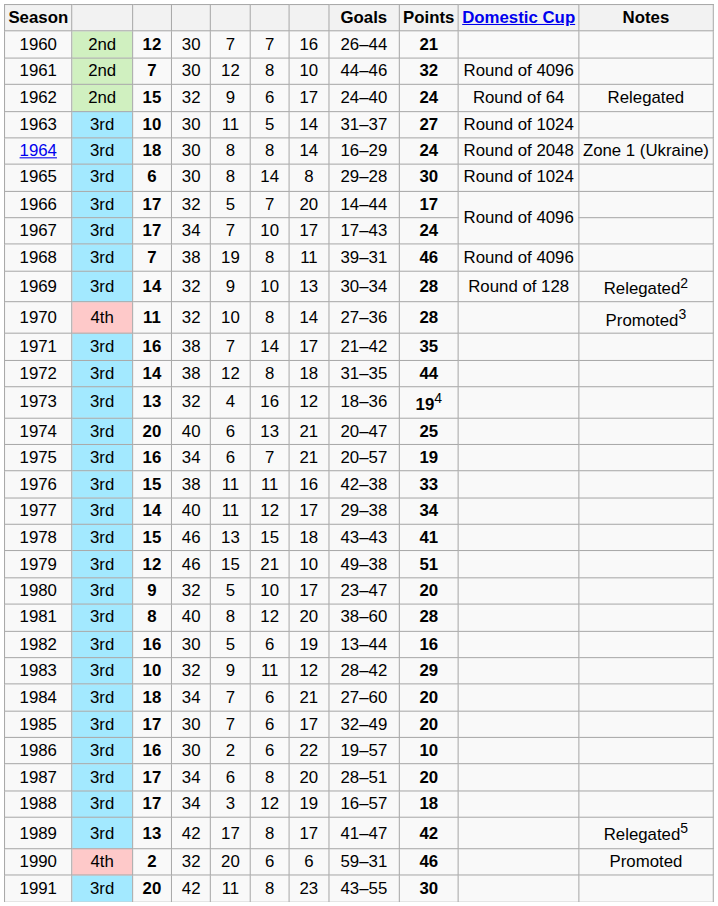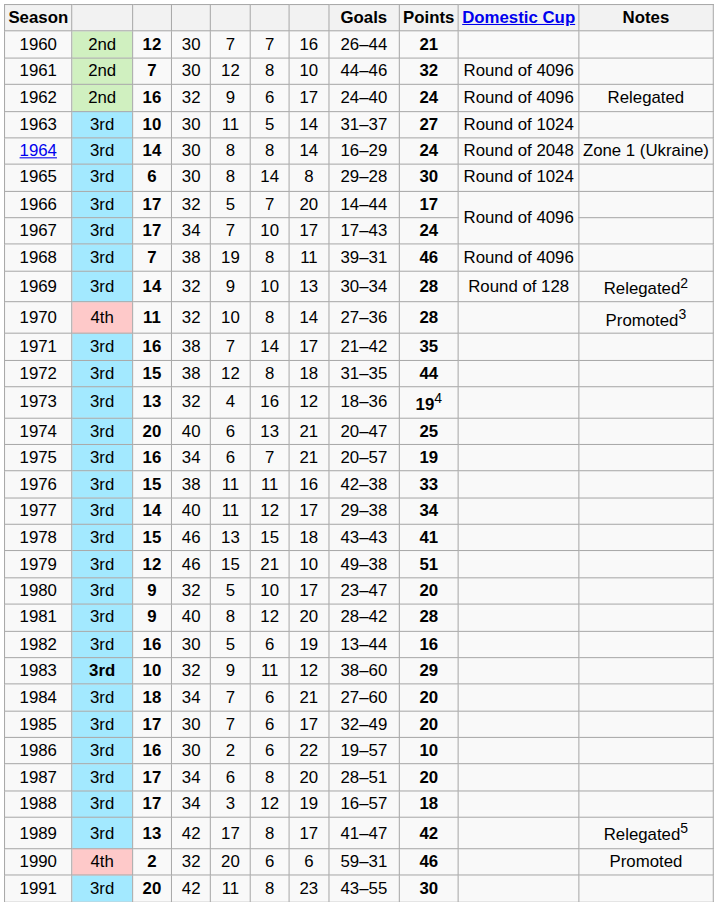 <table class="wikitable" style="text-align: center;">
 <tr>
 <th width=55>Season</th>
 <th width=50></th>
 <th width=30></th>
 <th width=30></th>
 <th width=30></th>
 <th width=30></th>
 <th width=30></th>
 <th width=60>Goals</th>
 <th width=45>Points</th>
 <th><a href='#'>Domestic Cup</a></th>
 <th>Notes</th>
 </tr>
 <tr>
 <td>1960</td>
 <td style="background:#D0F0C0">2nd</td>
 <td><strong>12</strong></td>
 <td>30</td>
 <td>7</td>
 <td>7</td>
 <td>16</td>
 <td>26–44</td>
 <td><strong>21</strong></td>
 <td></td>
 <td></td>
 </tr>
 <tr>
 <td>1961</td>
 <td style="background:#D0F0C0">2nd</td>
 <td><strong>7</strong></td>
 <td>30</td>
 <td>12</td>
 <td>8</td>
 <td>10</td>
 <td>44–46</td>
 <td><strong>32</strong></td>
 <td>Round of 4096</td>
 <td></td>
 </tr>
 <tr>
 <td>1962</td>
 <td style="background:#D0F0C0">2nd</td>
-<td><strong>15</strong></td>
+<td><strong>16</strong></td>
 <td>32</td>
 <td>9</td>
 <td>6</td>
 <td>17</td>
 <td>24–40</td>
 <td><strong>24</strong></td>
-<td>Round of 64</td>
+<td>Round of 4096</td>
 <td>Relegated</td>
 </tr>
 <tr>
 <td>1963</td>
 <td style="background:#A3E9FF">3rd</td>
 <td><strong>10</strong></td>
 <td>30</td>
 <td>11</td>
 <td>5</td>
 <td>14</td>
 <td>31–37</td>
 <td><strong>27</strong></td>
 <td>Round of 1024</td>
 <td></td>
 </tr>
 <tr>
 <td><a href='#'>1964</a></td>
 <td style="background:#A3E9FF">3rd</td>
-<td><strong>18</strong></td>
+<td><strong>14</strong></td>
 <td>30</td>
 <td>8</td>
 <td>8</td>
 <td>14</td>
 <td>16–29</td>
 <td><strong>24</strong></td>
 <td>Round of 2048</td>
 <td>Zone 1 (Ukraine)</td>
 </tr>
 <tr>
 <td>1965</td>
 <td style="background:#A3E9FF">3rd</td>
 <td><strong>6</strong></td>
 <td>30</td>
 <td>8</td>
 <td>14</td>
 <td>8</td>
 <td>29–28</td>
 <td><strong>30</strong></td>
 <td>Round of 1024</td>
 <td></td>
 </tr>
 <tr>
 <td>1966</td>
 <td style="background:#A3E9FF">3rd</td>
 <td><strong>17</strong></td>
 <td>32</td>
 <td>5</td>
 <td>7</td>
 <td>20</td>
 <td>14–44</td>
 <td><strong>17</strong></td>
 <td rowspan="2">Round of 4096</td>
 <td></td>
 </tr>
 <tr>
 <td>1967</td>
 <td style="background:#A3E9FF">3rd</td>
 <td><strong>17</strong></td>
 <td>34</td>
 <td>7</td>
 <td>10</td>
 <td>17</td>
 <td>17–43</td>
 <td><strong>24</strong></td>
 <td></td>
 </tr>
 <tr>
 <td>1968</td>
 <td style="background:#A3E9FF">3rd</td>
 <td><strong>7</strong></td>
 <td>38</td>
 <td>19</td>
 <td>8</td>
 <td>11</td>
 <td>39–31</td>
 <td><strong>46</strong></td>
 <td>Round of 4096</td>
 <td></td>
 </tr>
 <tr>
 <td>1969</td>
 <td style="background:#A3E9FF">3rd</td>
 <td><strong>14</strong></td>
 <td>32</td>
 <td>9</td>
 <td>10</td>
 <td>13</td>
 <td>30–34</td>
 <td><strong>28</strong></td>
 <td>Round of 128</td>
 <td>Relegated<sup>2</sup></td>
 </tr>
 <tr>
 <td>1970</td>
 <td style="background:#FEC9C9">4th</td>
 <td><strong>11</strong></td>
 <td>32</td>
 <td>10</td>
 <td>8</td>
 <td>14</td>
 <td>27–36</td>
 <td><strong>28</strong></td>
 <td></td>
 <td>Promoted<sup>3</sup></td>
 </tr>
 <tr>
 <td>1971</td>
 <td style="background:#A3E9FF">3rd</td>
 <td><strong>16</strong></td>
 <td>38</td>
 <td>7</td>
 <td>14</td>
 <td>17</td>
 <td>21–42</td>
 <td><strong>35</strong></td>
 <td></td>
 <td></td>
 </tr>
 <tr>
 <td>1972</td>
 <td style="background:#A3E9FF">3rd</td>
-<td><strong>14</strong></td>
+<td><strong>15</strong></td>
 <td>38</td>
 <td>12</td>
 <td>8</td>
 <td>18</td>
 <td>31–35</td>
 <td><strong>44</strong></td>
 <td></td>
 <td></td>
 </tr>
 <tr>
 <td>1973</td>
 <td style="background:#A3E9FF">3rd</td>
 <td><strong>13</strong></td>
 <td>32</td>
 <td>4</td>
 <td>16</td>
 <td>12</td>
 <td>18–36</td>
 <td><strong>19</strong><sup>4</sup></td>
 <td></td>
 <td></td>
 </tr>
 <tr>
 <td>1974</td>
 <td style="background:#A3E9FF">3rd</td>
 <td><strong>20</strong></td>
 <td>40</td>
 <td>6</td>
 <td>13</td>
 <td>21</td>
 <td>20–47</td>
 <td><strong>25</strong></td>
 <td></td>
 <td></td>
 </tr>
 <tr>
 <td>1975</td>
 <td style="background:#A3E9FF">3rd</td>
 <td><strong>16</strong></td>
 <td>34</td>
 <td>6</td>
 <td>7</td>
 <td>21</td>
 <td>20–57</td>
 <td><strong>19</strong></td>
 <td></td>
 <td></td>
 </tr>
 <tr>
 <td>1976</td>
 <td style="background:#A3E9FF">3rd</td>
 <td><strong>15</strong></td>
 <td>38</td>
 <td>11</td>
 <td>11</td>
 <td>16</td>
 <td>42–38</td>
 <td><strong>33</strong></td>
 <td></td>
 <td></td>
 </tr>
 <tr>
 <td>1977</td>
 <td style="background:#A3E9FF">3rd</td>
 <td><strong>14</strong></td>
 <td>40</td>
 <td>11</td>
 <td>12</td>
 <td>17</td>
 <td>29–38</td>
 <td><strong>34</strong></td>
 <td></td>
 <td></td>
 </tr>
 <tr>
 <td>1978</td>
 <td style="background:#A3E9FF">3rd</td>
 <td><strong>15</strong></td>
 <td>46</td>
 <td>13</td>
 <td>15</td>
 <td>18</td>
 <td>43–43</td>
 <td><strong>41</strong></td>
 <td></td>
 <td></td>
 </tr>
 <tr>
 <td>1979</td>
 <td style="background:#A3E9FF">3rd</td>
 <td><strong>12</strong></td>
 <td>46</td>
 <td>15</td>
 <td>21</td>
 <td>10</td>
 <td>49–38</td>
 <td><strong>51</strong></td>
 <td></td>
 <td></td>
 </tr>
 <tr>
 <td>1980</td>
 <td style="background:#A3E9FF">3rd</td>
 <td><strong>9</strong></td>
 <td>32</td>
 <td>5</td>
 <td>10</td>
 <td>17</td>
 <td>23–47</td>
 <td><strong>20</strong></td>
 <td></td>
 <td></td>
 </tr>
 <tr>
 <td>1981</td>
 <td style="background:#A3E9FF">3rd</td>
-<td><strong>8</strong></td>
+<td><strong>9</strong></td>
 <td>40</td>
 <td>8</td>
 <td>12</td>
 <td>20</td>
-<td>38–60</td>
+<td>28–42</td>
 <td><strong>28</strong></td>
 <td></td>
 <td></td>
 </tr>
 <tr>
 <td>1982</td>
 <td style="background:#A3E9FF">3rd</td>
 <td><strong>16</strong></td>
 <td>30</td>
 <td>5</td>
 <td>6</td>
 <td>19</td>
 <td>13–44</td>
 <td><strong>16</strong></td>
 <td></td>
 <td></td>
 </tr>
 <tr>
 <td>1983</td>
-<td style="background:#A3E9FF">3rd</td>
+<td style="background:#A3E9FF"><strong>3rd</strong></td>
 <td><strong>10</strong></td>
 <td>32</td>
 <td>9</td>
 <td>11</td>
 <td>12</td>
-<td>28–42</td>
+<td>38–60</td>
 <td><strong>29</strong></td>
 <td></td>
 <td></td>
 </tr>
 <tr>
 <td>1984</td>
 <td style="background:#A3E9FF">3rd</td>
 <td><strong>18</strong></td>
 <td>34</td>
 <td>7</td>
 <td>6</td>
 <td>21</td>
 <td>27–60</td>
 <td><strong>20</strong></td>
 <td></td>
 <td></td>
 </tr>
 <tr>
 <td>1985</td>
 <td style="background:#A3E9FF">3rd</td>
 <td><strong>17</strong></td>
 <td>30</td>
 <td>7</td>
 <td>6</td>
 <td>17</td>
 <td>32–49</td>
 <td><strong>20</strong></td>
 <td></td>
 <td></td>
 </tr>
 <tr>
 <td>1986</td>
 <td style="background:#A3E9FF">3rd</td>
 <td><strong>16</strong></td>
 <td>30</td>
 <td>2</td>
 <td>6</td>
 <td>22</td>
 <td>19–57</td>
 <td><strong>10</strong></td>
 <td></td>
 <td></td>
 </tr>
 <tr>
 <td>1987</td>
 <td style="background:#A3E9FF">3rd</td>
 <td><strong>17</strong></td>
 <td>34</td>
 <td>6</td>
 <td>8</td>
 <td>20</td>
 <td>28–51</td>
 <td><strong>20</strong></td>
 <td></td>
 <td></td>
 </tr>
 <tr>
 <td>1988</td>
 <td style="background:#A3E9FF">3rd</td>
 <td><strong>17</strong></td>
 <td>34</td>
 <td>3</td>
 <td>12</td>
 <td>19</td>
 <td>16–57</td>
 <td><strong>18</strong></td>
 <td></td>
 <td></td>
 </tr>
 <tr>
 <td>1989</td>
 <td style="background:#A3E9FF">3rd</td>
 <td><strong>13</strong></td>
 <td>42</td>
 <td>17</td>
 <td>8</td>
 <td>17</td>
 <td>41–47</td>
 <td><strong>42</strong></td>
 <td></td>
 <td>Relegated<sup>5</sup></td>
 </tr>
 <tr>
 <td>1990</td>
 <td style="background:#FEC9C9">4th</td>
 <td><strong>2</strong></td>
 <td>32</td>
 <td>20</td>
 <td>6</td>
 <td>6</td>
 <td>59–31</td>
 <td><strong>46</strong></td>
 <td></td>
 <td>Promoted</td>
 </tr>
 <tr>
 <td>1991</td>
 <td style="background:#A3E9FF">3rd</td>
 <td><strong>20</strong></td>
 <td>42</td>
 <td>11</td>
 <td>8</td>
 <td>23</td>
 <td>43–55</td>
 <td><strong>30</strong></td>
 <td></td>
 <td></td>
 </tr>
 </table>
